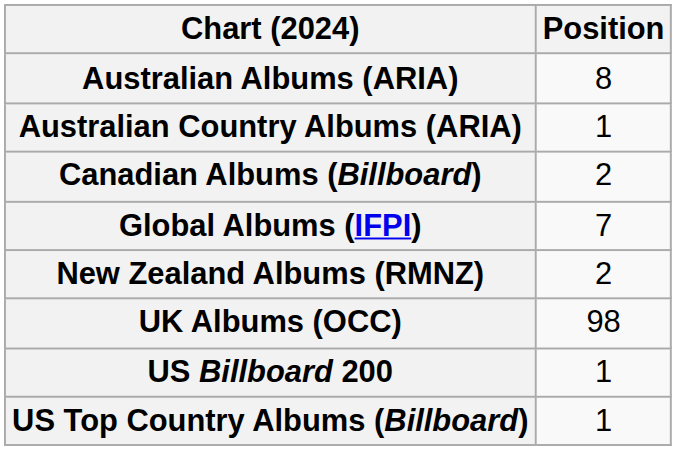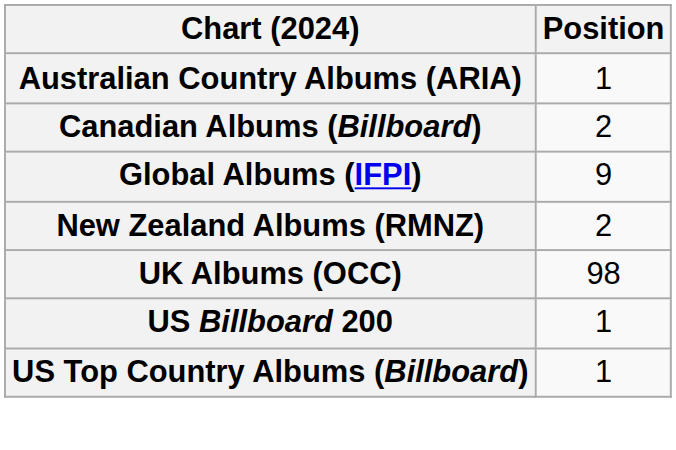 <table class="wikitable sortable plainrowheaders" style="text-align:center">
 <tr>
 <th scope="col">Chart (2024)</th>
 <th scope="col">Position</th>
-</tr>
-<tr>
-<th scope="row">Australian Albums (ARIA)</th>
-<td>8</td>
 </tr>
 <tr>
 <th scope="row">Australian Country Albums (ARIA)</th>
 <td>1</td>
 </tr>
 <tr>
 <th scope="row">Canadian Albums (<em>Billboard</em>)</th>
 <td>2</td>
 </tr>
 <tr>
 <th scope="row">Global Albums (<a href='#'>IFPI</a>)</th>
-<td>7</td>
+<td>9</td>
 </tr>
 <tr>
 <th scope="row">New Zealand Albums (RMNZ)</th>
 <td>2</td>
 </tr>
 <tr>
 <th scope="row">UK Albums (OCC)</th>
 <td>98</td>
 </tr>
 <tr>
 <th scope="row">US <em>Billboard</em> 200</th>
 <td>1</td>
 </tr>
 <tr>
 <th scope="row">US Top Country Albums (<em>Billboard</em>)</th>
 <td>1</td>
 </tr>
 </table>
